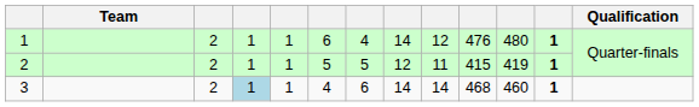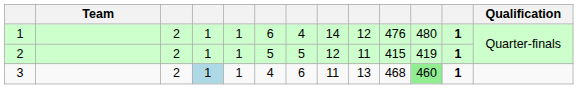 <table class=wikitable style="text-align:center" width=730>
 <tr>
 <th width=5.5%></th>
 <th width=22%>Team</th>
 <th width=5.5%></th>
 <th width=5.5%></th>
 <th width=5.5%></th>
 <th width=5.5%></th>
 <th width=5.5%></th>
 <th width=5.5%></th>
 <th width=5.5%></th>
 <th width=5.5%></th>
 <th width=5.5%></th>
 <th width=5.5%></th>
 <th width=18%>Qualification</th>
 </tr>
 <tr bgcolor=ccffcc>
 <td>1</td>
 <td style="text-align:left"></td>
 <td>2</td>
 <td>1</td>
 <td>1</td>
 <td>6</td>
 <td>4</td>
 <td>14</td>
 <td>12</td>
 <td>476</td>
 <td>480</td>
 <td><strong>1</strong></td>
 <td rowspan=2>Quarter-finals</td>
 </tr>
 <tr bgcolor=ccffcc>
 <td>2</td>
 <td style="text-align:left"></td>
 <td>2</td>
 <td>1</td>
 <td>1</td>
 <td>5</td>
 <td>5</td>
 <td>12</td>
 <td>11</td>
 <td>415</td>
 <td>419</td>
 <td><strong>1</strong></td>
 </tr>
 <tr>
 <td>3</td>
 <td style="text-align:left"></td>
 <td>2</td>
 <td style="background: lightblue;">1</td>
 <td>1</td>
 <td>4</td>
 <td>6</td>
-<td>14</td>
-<td>14</td>
+<td>11</td>
+<td>13</td>
 <td>468</td>
-<td>460</td>
+<td style="background: lightgreen;">460</td>
 <td><strong>1</strong></td>
 <td></td>
 </tr>
 </table>
